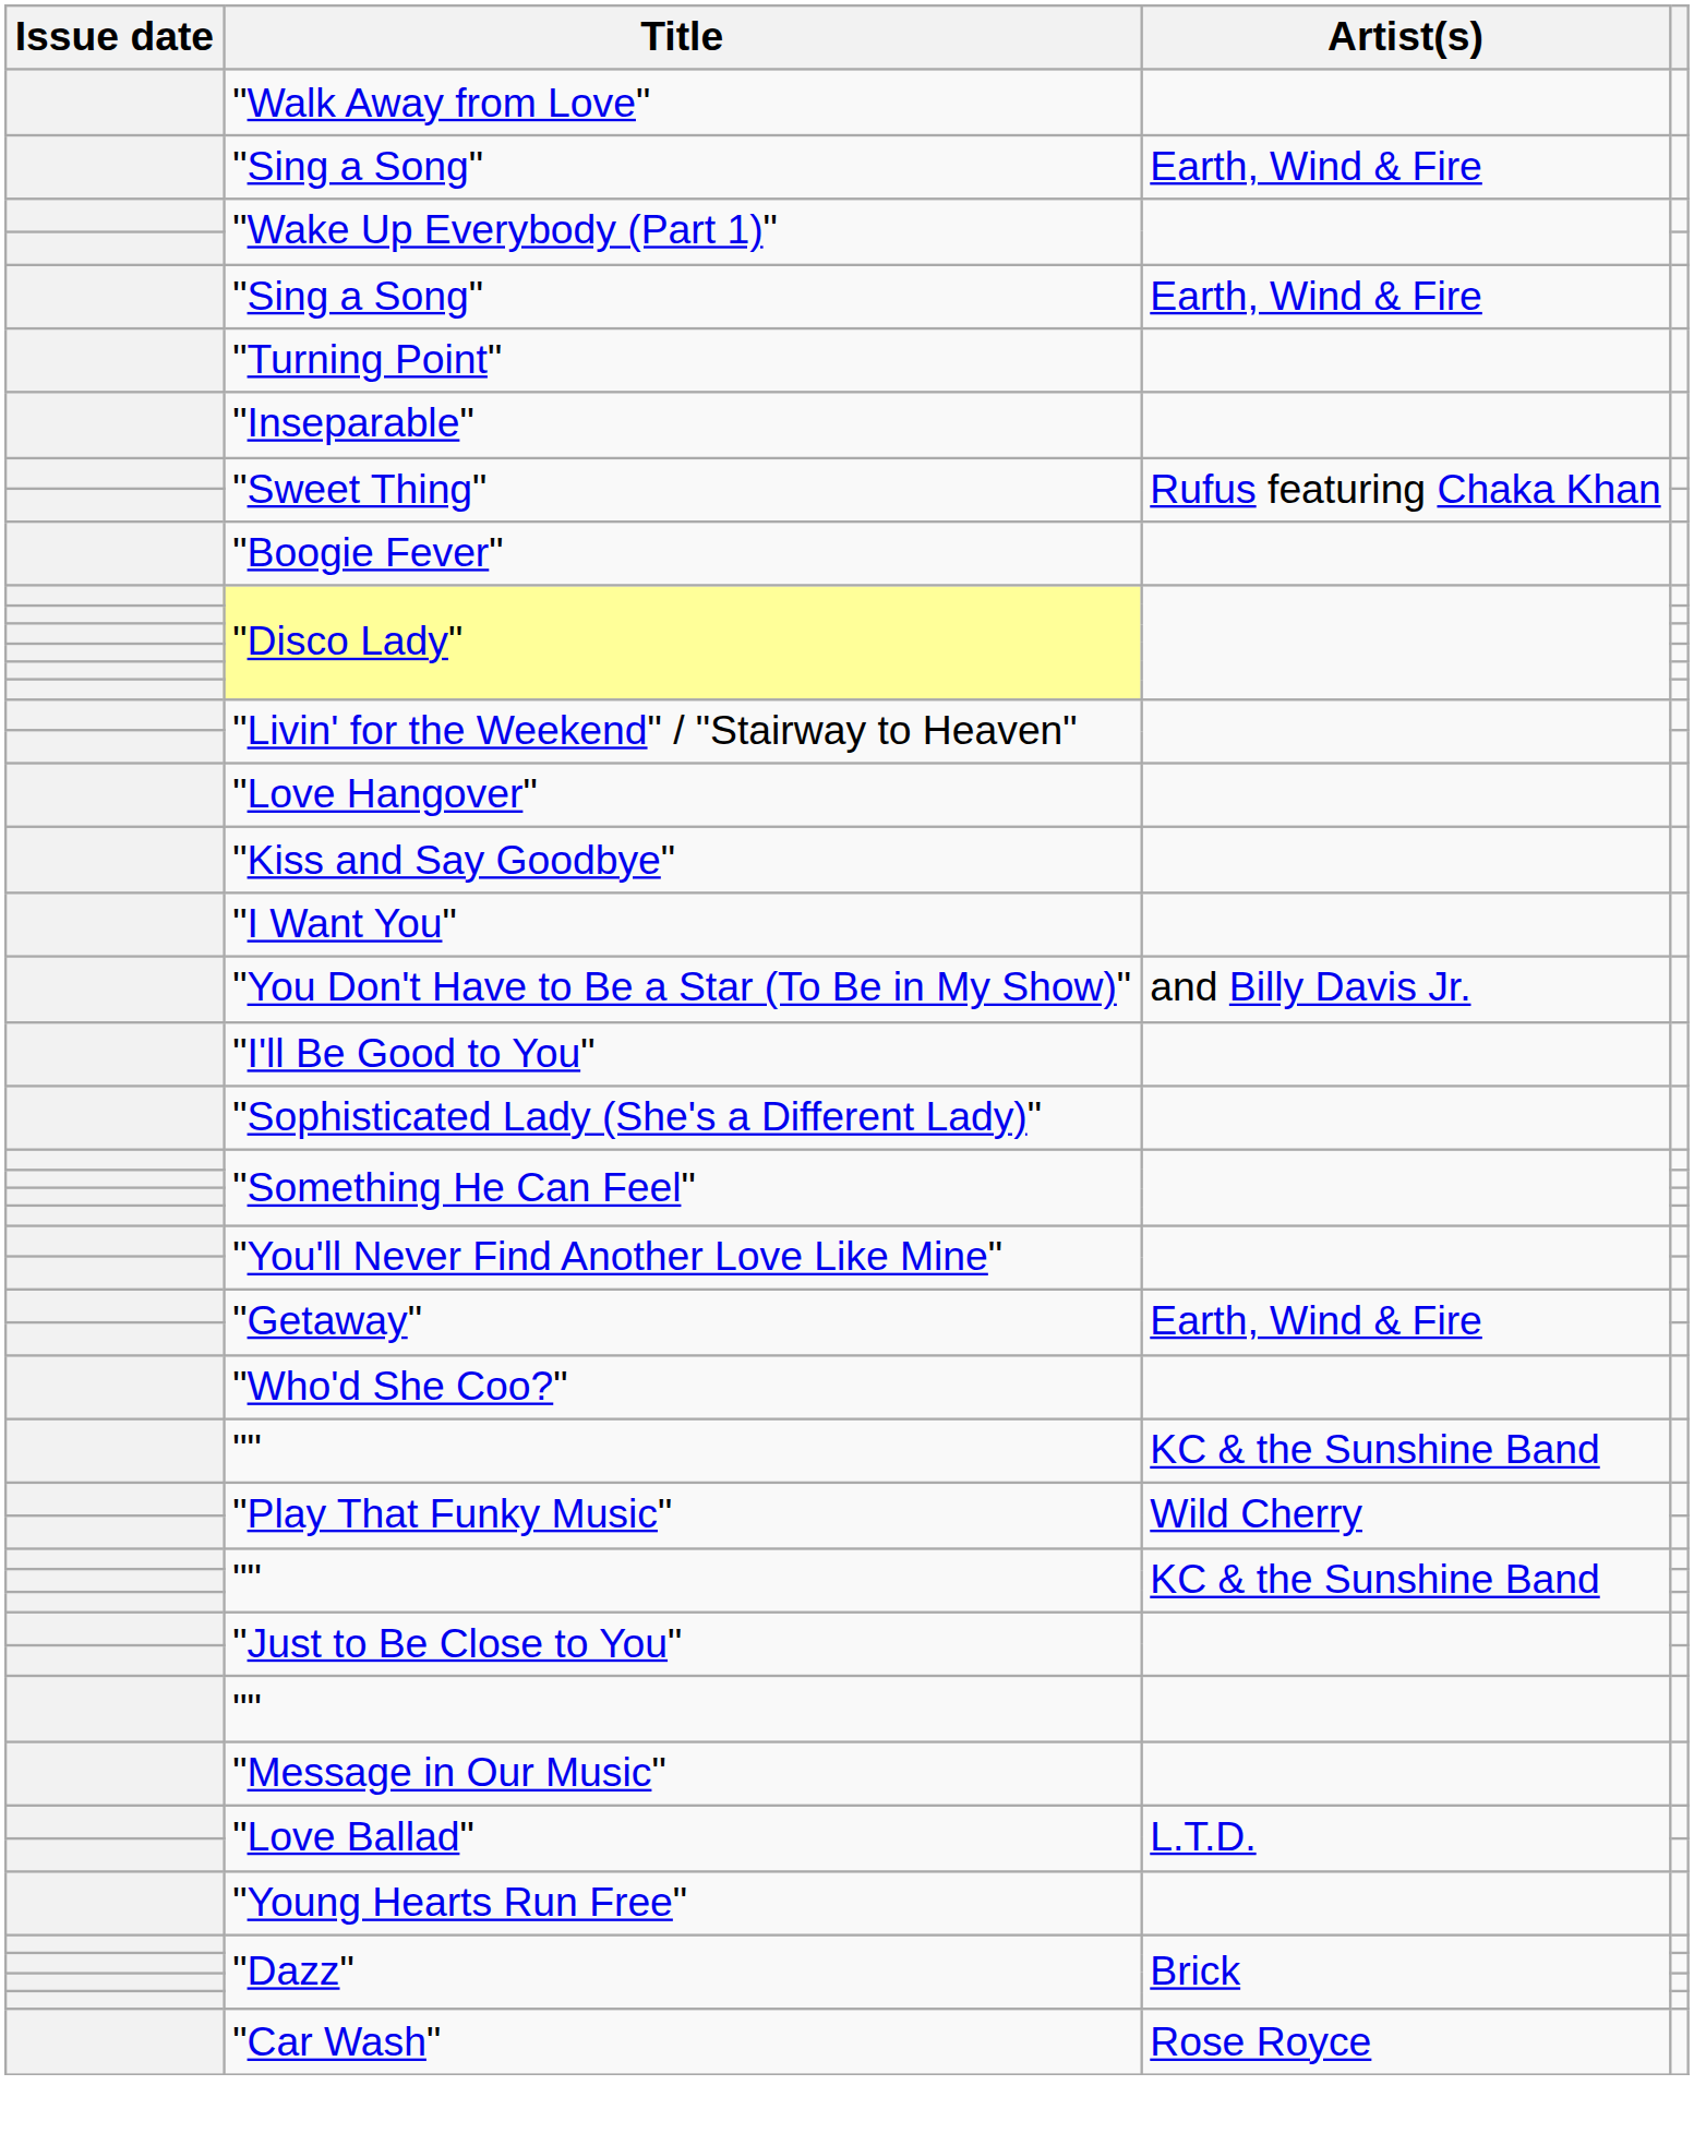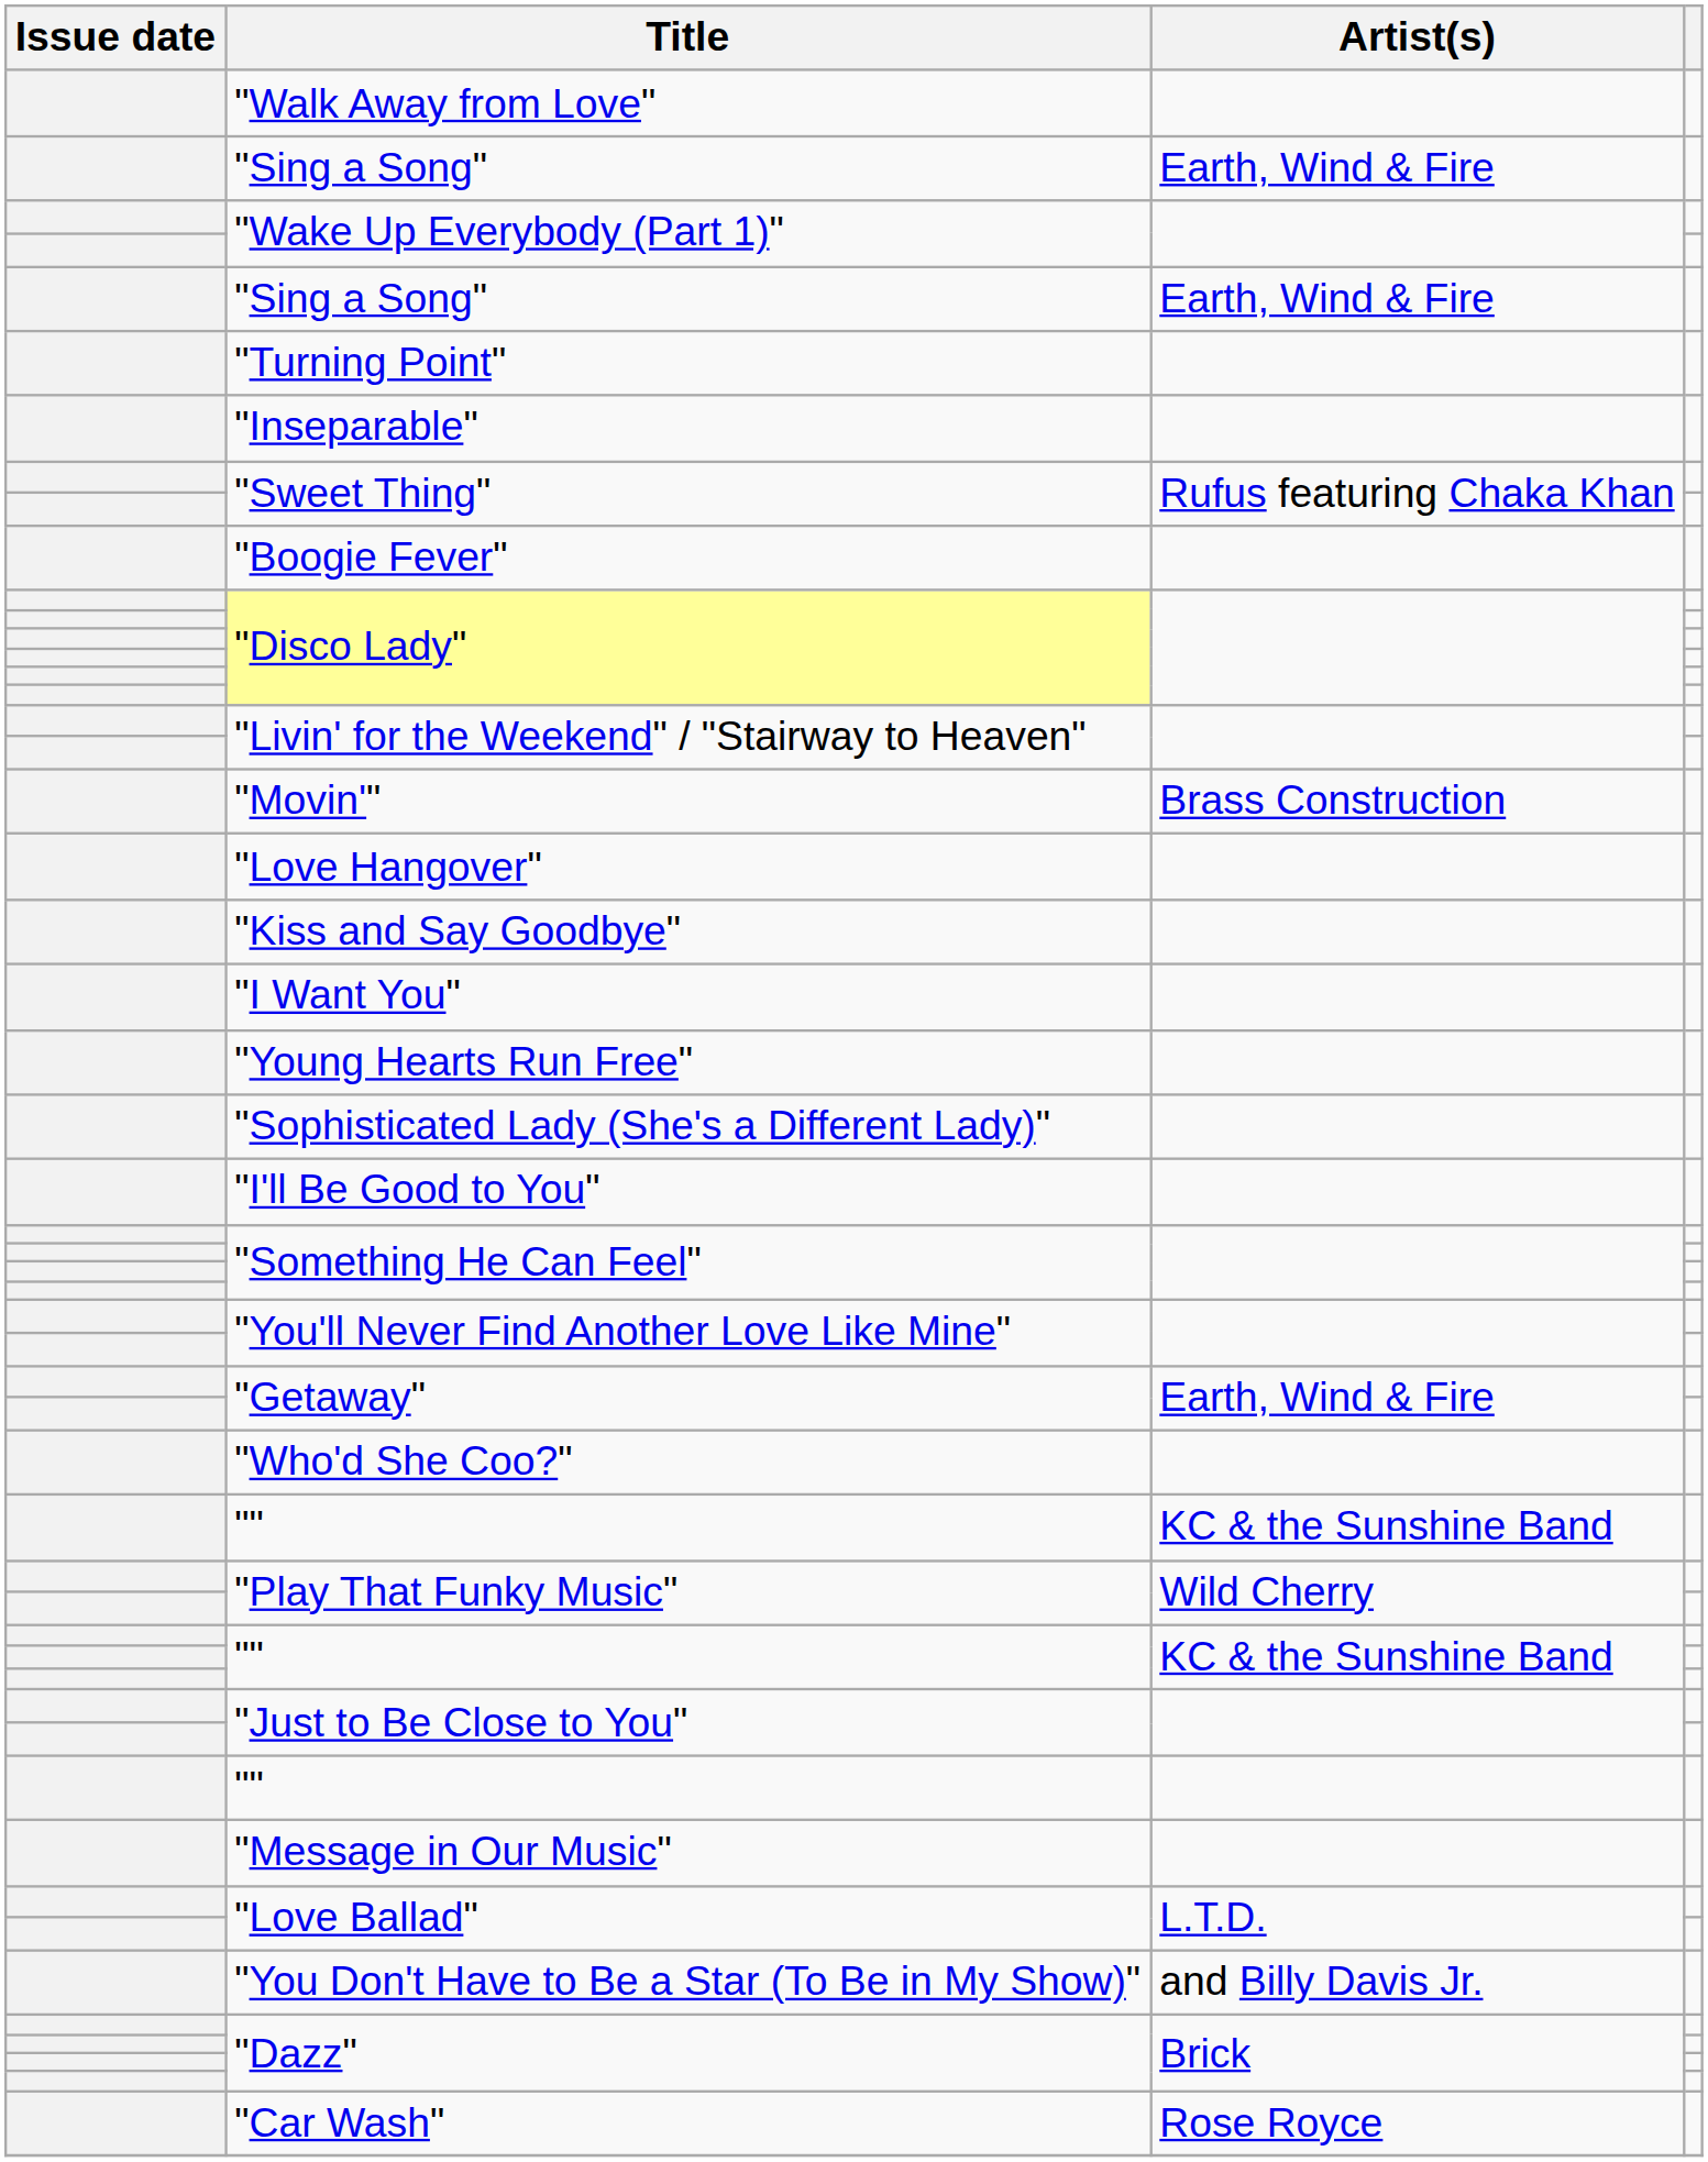 <table class="wikitable sortable plainrowheaders">
 <tr>
 <th scope="col">Issue date</th>
 <th scope="col">Title</th>
 <th scope="col">Artist(s)</th>
 <th scope="col" class="unsortable"></th>
 </tr>
 <tr>
 <th scope=row></th>
 <td>"<a href='#'>Walk Away from Love</a>"</td>
 <td></td>
 <td align=center></td>
 </tr>
 <tr>
 <th scope=row></th>
 <td>"<a href='#'>Sing a Song</a>"</td>
 <td><a href='#'>Earth, Wind & Fire</a></td>
 <td align=center></td>
 </tr>
 <tr>
 <th scope=row></th>
 <td rowspan="2">"<a href='#'>Wake Up Everybody (Part 1)</a>"</td>
 <td rowspan="2"></td>
 <td align=center></td>
 </tr>
 <tr>
 <th scope=row></th>
 <td align=center></td>
 </tr>
 <tr>
 <th scope=row></th>
 <td>"<a href='#'>Sing a Song</a>"</td>
 <td><a href='#'>Earth, Wind & Fire</a></td>
 <td align=center></td>
 </tr>
 <tr>
 <th scope=row></th>
 <td>"<a href='#'>Turning Point</a>"</td>
 <td></td>
 <td align=center></td>
 </tr>
 <tr>
 <th scope=row></th>
 <td>"<a href='#'>Inseparable</a>"</td>
 <td></td>
 <td align=center></td>
 </tr>
 <tr>
 <th scope=row></th>
 <td rowspan="2">"<a href='#'>Sweet Thing</a>"</td>
 <td rowspan="2"><a href='#'>Rufus</a> featuring <a href='#'>Chaka Khan</a></td>
 <td align=center></td>
 </tr>
 <tr>
 <th scope=row></th>
 <td align=center></td>
 </tr>
 <tr>
 <th scope=row></th>
 <td>"<a href='#'>Boogie Fever</a>"</td>
 <td></td>
 <td align=center></td>
 </tr>
 <tr>
 <th scope=row></th>
 <td style="background:#FFFF99" rowspan="6">"<a href='#'>Disco Lady</a>" </td>
 <td rowspan="6"></td>
 <td align=center></td>
 </tr>
 <tr>
 <th scope=row></th>
 <td align=center></td>
 </tr>
 <tr>
 <th scope=row></th>
 <td align=center></td>
 </tr>
 <tr>
 <th scope=row></th>
 <td align=center></td>
 </tr>
 <tr>
 <th scope=row></th>
 <td align=center></td>
 </tr>
 <tr>
 <th scope=row></th>
 <td align=center></td>
 </tr>
 <tr>
 <th scope=row></th>
 <td rowspan="2">"<a href='#'>Livin' for the Weekend</a>" / "Stairway to Heaven"</td>
 <td rowspan="2"></td>
 <td align=center></td>
 </tr>
 <tr>
 <th scope=row></th>
 <td align=center></td>
 </tr>
 <tr>
 <th scope=row></th>
+<td>"<a href='#'>Movin'</a>"</td>
+<td><a href='#'>Brass Construction</a></td>
+<td align=center></td>
+</tr>
+<tr>
+<th scope=row></th>
 <td>"<a href='#'>Love Hangover</a>"</td>
 <td></td>
 <td align=center></td>
 </tr>
 <tr>
 <th scope=row></th>
 <td>"<a href='#'>Kiss and Say Goodbye</a>"</td>
 <td></td>
 <td align=center></td>
 </tr>
 <tr>
 <th scope=row></th>
 <td>"<a href='#'>I Want You</a>"</td>
 <td></td>
 <td align=center></td>
 </tr>
 <tr>
 <th scope=row></th>
-<td>"<a href='#'>You Don't Have to Be a Star (To Be in My Show)</a>"</td>
-<td> and <a href='#'>Billy Davis Jr.</a></td>
-<td align=center></td>
-</tr>
-<tr>
-<th scope=row></th>
-<td>"<a href='#'>I'll Be Good to You</a>"</td>
+<td>"<a href='#'>Young Hearts Run Free</a>"</td>
 <td></td>
 <td align=center></td>
 </tr>
 <tr>
 <th scope=row></th>
 <td>"<a href='#'>Sophisticated Lady (She's a Different Lady)</a>"</td>
+<td></td>
+<td align=center></td>
+</tr>
+<tr>
+<th scope=row></th>
+<td>"<a href='#'>I'll Be Good to You</a>"</td>
 <td></td>
 <td align=center></td>
 </tr>
 <tr>
 <th scope=row></th>
 <td rowspan="4">"<a href='#'>Something He Can Feel</a>"</td>
 <td rowspan="4"></td>
 <td align=center></td>
 </tr>
 <tr>
 <th scope=row></th>
 <td align=center></td>
 </tr>
 <tr>
 <th scope=row></th>
 <td align=center></td>
 </tr>
 <tr>
 <th scope=row></th>
 <td align=center></td>
 </tr>
 <tr>
 <th scope=row></th>
 <td rowspan="2">"<a href='#'>You'll Never Find Another Love Like Mine</a>"</td>
 <td rowspan="2"></td>
 <td align=center></td>
 </tr>
 <tr>
 <th scope=row></th>
 <td align=center></td>
 </tr>
 <tr>
 <th scope=row></th>
 <td rowspan="2">"<a href='#'>Getaway</a>"</td>
 <td rowspan="2"><a href='#'>Earth, Wind & Fire</a></td>
 <td align=center></td>
 </tr>
 <tr>
 <th scope=row></th>
 <td align=center></td>
 </tr>
 <tr>
 <th scope=row></th>
 <td>"<a href='#'>Who'd She Coo?</a>"</td>
 <td></td>
 <td align=center></td>
 </tr>
 <tr>
 <th scope=row></th>
 <td>""</td>
 <td><a href='#'>KC & the Sunshine Band</a></td>
 <td align=center></td>
 </tr>
 <tr>
 <th scope=row></th>
 <td rowspan="2">"<a href='#'>Play That Funky Music</a>"</td>
 <td rowspan="2"><a href='#'>Wild Cherry</a></td>
 <td align=center></td>
 </tr>
 <tr>
 <th scope=row></th>
 <td align=center></td>
 </tr>
 <tr>
 <th scope=row></th>
 <td rowspan="3">""</td>
 <td rowspan="3"><a href='#'>KC & the Sunshine Band</a></td>
 <td align=center></td>
 </tr>
 <tr>
 <th scope=row></th>
 <td align=center></td>
 </tr>
 <tr>
 <th scope=row></th>
 <td align=center></td>
 </tr>
 <tr>
 <th scope=row></th>
 <td rowspan="2">"<a href='#'>Just to Be Close to You</a>"</td>
 <td rowspan="2"></td>
 <td align=center></td>
 </tr>
 <tr>
 <th scope=row></th>
 <td align=center></td>
 </tr>
 <tr>
 <th scope=row></th>
 <td>""</td>
 <td></td>
 <td align=center></td>
 </tr>
 <tr>
 <th scope=row></th>
 <td>"<a href='#'>Message in Our Music</a>"</td>
 <td></td>
 <td align=center></td>
 </tr>
 <tr>
 <th scope=row></th>
 <td rowspan="2">"<a href='#'>Love Ballad</a>"</td>
 <td rowspan="2"><a href='#'>L.T.D.</a></td>
 <td align=center></td>
 </tr>
 <tr>
 <th scope=row></th>
 <td align=center></td>
 </tr>
 <tr>
 <th scope=row></th>
-<td>"<a href='#'>Young Hearts Run Free</a>"</td>
-<td></td>
+<td>"<a href='#'>You Don't Have to Be a Star (To Be in My Show)</a>"</td>
+<td> and <a href='#'>Billy Davis Jr.</a></td>
 <td align=center></td>
 </tr>
 <tr>
 <th scope=row></th>
 <td rowspan="4">"<a href='#'>Dazz</a>"</td>
 <td rowspan="4"><a href='#'>Brick</a></td>
 <td align=center></td>
 </tr>
 <tr>
 <th scope=row></th>
 <td align=center></td>
 </tr>
 <tr>
 <th scope=row></th>
 <td align=center></td>
 </tr>
 <tr>
 <th scope=row></th>
 <td align=center></td>
 </tr>
 <tr>
 <th scope=row></th>
 <td>"<a href='#'>Car Wash</a>"</td>
 <td><a href='#'>Rose Royce</a></td>
 <td align=center></td>
 </tr>
 <tr>
 </tr>
 </table>
